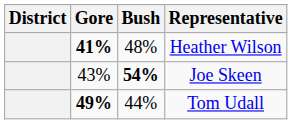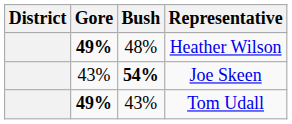 <table class=wikitable>
 <tr>
 <th>District</th>
 <th>Gore</th>
 <th>Bush</th>
 <th>Representative</th>
 </tr>
 <tr align=center>
 <th></th>
-<td><strong>41%</strong></td>
+<td><strong>49%</strong></td>
 <td>48%</td>
 <td><a href='#'>Heather Wilson</a></td>
 </tr>
 <tr align=center>
 <th></th>
 <td>43%</td>
 <td><strong>54%</strong></td>
 <td><a href='#'>Joe Skeen</a></td>
 </tr>
 <tr align=center>
 <th></th>
 <td><strong>49%</strong></td>
-<td>44%</td>
+<td>43%</td>
 <td><a href='#'>Tom Udall</a></td>
 </tr>
 </table>
